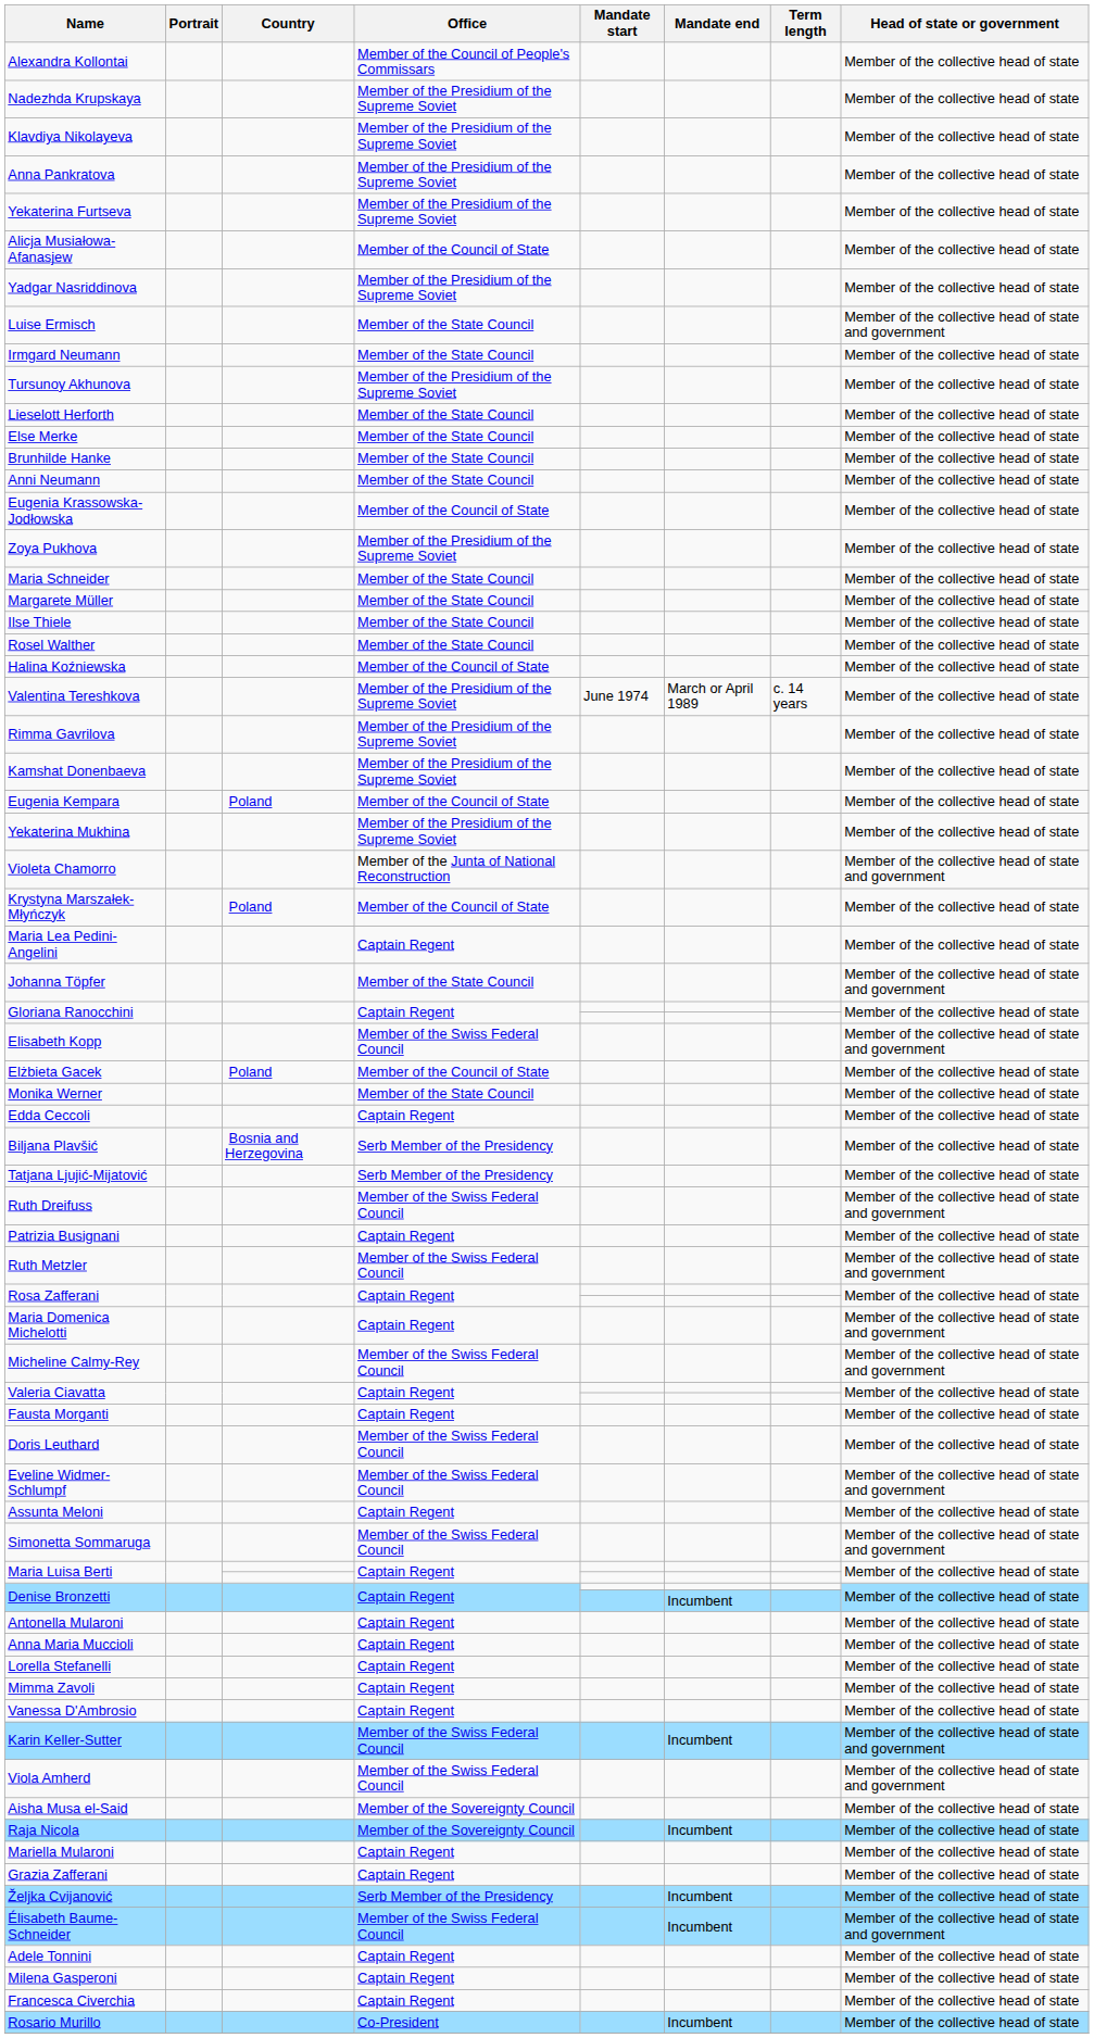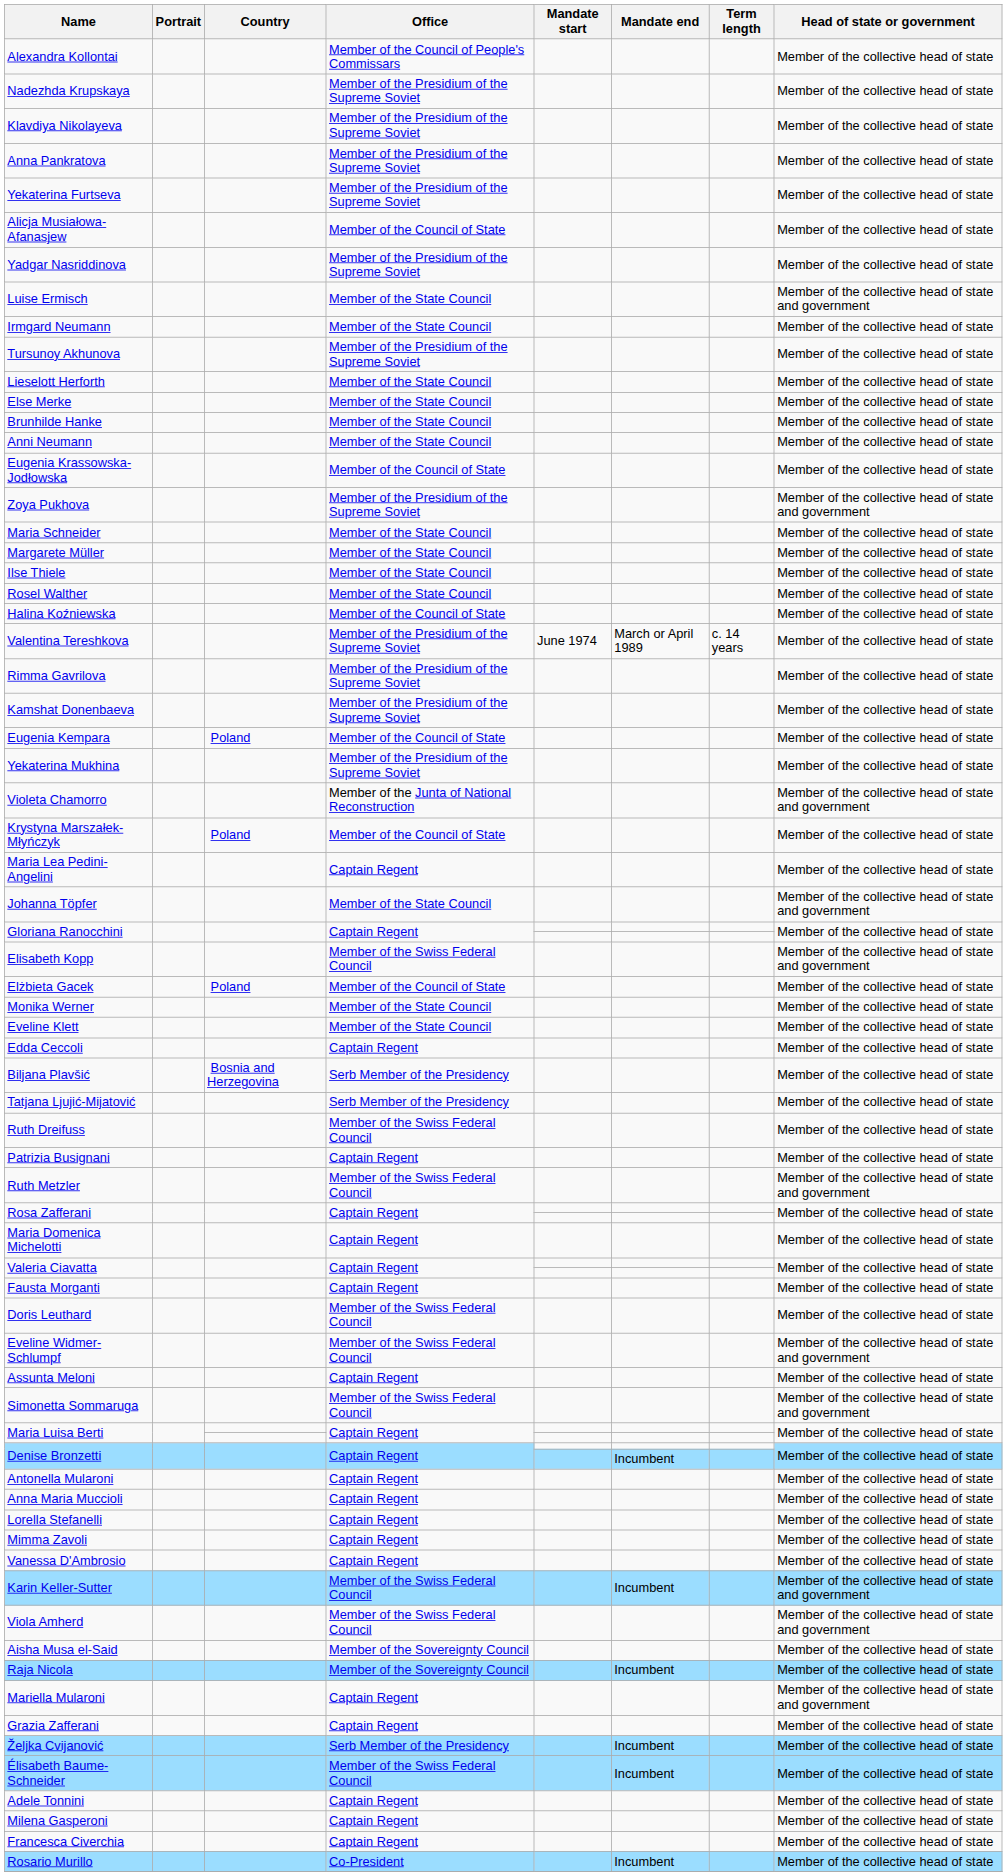 <table class="wikitable sortable">
 <tr>
 <th>Name</th>
 <th class=unsortable>Portrait</th>
 <th>Country</th>
 <th>Office</th>
 <th>Mandate start</th>
 <th>Mandate end</th>
 <th>Term length</th>
 <th>Head of state or government</th>
 </tr>
 <tr>
 <td><a href='#'>Alexandra Kollontai</a></td>
 <td></td>
 <td></td>
 <td><a href='#'>Member of the Council of People's Commissars</a></td>
 <td></td>
 <td></td>
 <td></td>
 <td>Member of the collective head of state</td>
 </tr>
 <tr>
 <td><a href='#'>Nadezhda Krupskaya</a></td>
 <td></td>
 <td></td>
 <td><a href='#'>Member of the Presidium of the Supreme Soviet</a></td>
 <td></td>
 <td></td>
 <td></td>
 <td>Member of the collective head of state</td>
 </tr>
 <tr>
 <td><a href='#'>Klavdiya Nikolayeva</a></td>
 <td></td>
 <td></td>
 <td><a href='#'>Member of the Presidium of the Supreme Soviet</a></td>
 <td></td>
 <td></td>
 <td></td>
 <td>Member of the collective head of state</td>
 </tr>
 <tr>
 <td><a href='#'>Anna Pankratova</a></td>
 <td></td>
 <td></td>
 <td><a href='#'>Member of the Presidium of the Supreme Soviet</a></td>
 <td></td>
 <td></td>
 <td></td>
 <td>Member of the collective head of state</td>
 </tr>
 <tr>
 <td><a href='#'>Yekaterina Furtseva</a></td>
 <td></td>
 <td></td>
 <td><a href='#'>Member of the Presidium of the Supreme Soviet</a></td>
 <td></td>
 <td></td>
 <td></td>
 <td>Member of the collective head of state</td>
 </tr>
 <tr>
 <td><a href='#'>Alicja Musiałowa-Afanasjew</a></td>
 <td></td>
 <td></td>
 <td><a href='#'>Member of the Council of State</a></td>
 <td></td>
 <td></td>
 <td></td>
 <td>Member of the collective head of state</td>
 </tr>
 <tr>
 <td><a href='#'>Yadgar Nasriddinova</a></td>
 <td></td>
 <td></td>
 <td><a href='#'>Member of the Presidium of the Supreme Soviet</a></td>
 <td></td>
 <td></td>
 <td></td>
 <td>Member of the collective head of state</td>
 </tr>
 <tr>
 <td><a href='#'>Luise Ermisch</a></td>
 <td></td>
 <td></td>
 <td><a href='#'>Member of the State Council</a></td>
 <td></td>
 <td></td>
 <td></td>
 <td>Member of the collective head of state and government</td>
 </tr>
 <tr>
 <td><a href='#'>Irmgard Neumann</a></td>
 <td></td>
 <td></td>
 <td><a href='#'>Member of the State Council</a></td>
 <td></td>
 <td></td>
 <td></td>
 <td>Member of the collective head of state</td>
 </tr>
 <tr>
 <td><a href='#'>Tursunoy Akhunova</a></td>
 <td></td>
 <td></td>
 <td><a href='#'>Member of the Presidium of the Supreme Soviet</a></td>
 <td></td>
 <td></td>
 <td></td>
 <td>Member of the collective head of state</td>
 </tr>
 <tr>
 <td><a href='#'>Lieselott Herforth</a></td>
 <td></td>
 <td></td>
 <td><a href='#'>Member of the State Council</a></td>
 <td></td>
 <td></td>
 <td></td>
 <td>Member of the collective head of state</td>
 </tr>
 <tr>
 <td><a href='#'>Else Merke</a></td>
 <td></td>
 <td></td>
 <td><a href='#'>Member of the State Council</a></td>
 <td></td>
 <td></td>
 <td></td>
 <td>Member of the collective head of state</td>
 </tr>
 <tr>
 <td><a href='#'>Brunhilde Hanke</a></td>
 <td></td>
 <td></td>
 <td><a href='#'>Member of the State Council</a></td>
 <td></td>
 <td></td>
 <td></td>
 <td>Member of the collective head of state</td>
 </tr>
 <tr>
 <td><a href='#'>Anni Neumann</a></td>
 <td></td>
 <td></td>
 <td><a href='#'>Member of the State Council</a></td>
 <td></td>
 <td></td>
 <td></td>
 <td>Member of the collective head of state</td>
 </tr>
 <tr>
 <td><a href='#'>Eugenia Krassowska-Jodłowska</a></td>
 <td></td>
 <td></td>
 <td><a href='#'>Member of the Council of State</a></td>
 <td></td>
 <td></td>
 <td></td>
 <td>Member of the collective head of state</td>
 </tr>
 <tr>
 <td><a href='#'>Zoya Pukhova</a></td>
 <td></td>
 <td></td>
 <td><a href='#'>Member of the Presidium of the Supreme Soviet</a></td>
 <td></td>
 <td></td>
 <td></td>
-<td>Member of the collective head of state</td>
+<td>Member of the collective head of state and government</td>
 </tr>
 <tr>
 <td><a href='#'>Maria Schneider</a></td>
 <td></td>
 <td></td>
 <td><a href='#'>Member of the State Council</a></td>
 <td></td>
 <td></td>
 <td></td>
 <td>Member of the collective head of state</td>
 </tr>
 <tr>
 <td><a href='#'>Margarete Müller</a></td>
 <td></td>
 <td></td>
 <td><a href='#'>Member of the State Council</a></td>
 <td></td>
 <td></td>
 <td></td>
 <td>Member of the collective head of state</td>
 </tr>
 <tr>
 <td><a href='#'>Ilse Thiele</a></td>
 <td></td>
 <td></td>
 <td><a href='#'>Member of the State Council</a></td>
 <td></td>
 <td></td>
 <td></td>
 <td>Member of the collective head of state</td>
 </tr>
 <tr>
 <td><a href='#'>Rosel Walther</a></td>
 <td></td>
 <td></td>
 <td><a href='#'>Member of the State Council</a></td>
 <td></td>
 <td></td>
 <td></td>
 <td>Member of the collective head of state</td>
 </tr>
 <tr>
 <td><a href='#'>Halina Koźniewska</a></td>
 <td></td>
 <td></td>
 <td><a href='#'>Member of the Council of State</a></td>
 <td></td>
 <td></td>
 <td></td>
 <td>Member of the collective head of state</td>
 </tr>
 <tr>
 <td><a href='#'>Valentina Tereshkova</a></td>
 <td></td>
 <td></td>
 <td><a href='#'>Member of the Presidium of the Supreme Soviet</a></td>
 <td>June 1974</td>
 <td>March or April 1989</td>
 <td>c. 14 years</td>
 <td>Member of the collective head of state</td>
 </tr>
 <tr>
 <td><a href='#'>Rimma Gavrilova</a></td>
 <td></td>
 <td></td>
 <td><a href='#'>Member of the Presidium of the Supreme Soviet</a></td>
 <td></td>
 <td></td>
 <td></td>
 <td>Member of the collective head of state</td>
 </tr>
 <tr>
 <td><a href='#'>Kamshat Donenbaeva</a></td>
 <td></td>
 <td></td>
 <td><a href='#'>Member of the Presidium of the Supreme Soviet</a></td>
 <td></td>
 <td></td>
 <td></td>
 <td>Member of the collective head of state</td>
 </tr>
 <tr>
 <td><a href='#'>Eugenia Kempara</a></td>
 <td></td>
 <td> <a href='#'>Poland</a></td>
 <td><a href='#'>Member of the Council of State</a></td>
 <td></td>
 <td></td>
 <td></td>
 <td>Member of the collective head of state</td>
 </tr>
 <tr>
 <td><a href='#'>Yekaterina Mukhina</a></td>
 <td></td>
 <td></td>
 <td><a href='#'>Member of the Presidium of the Supreme Soviet</a></td>
 <td></td>
 <td></td>
 <td></td>
 <td>Member of the collective head of state</td>
 </tr>
 <tr>
 <td><a href='#'>Violeta Chamorro</a></td>
 <td></td>
 <td></td>
 <td>Member of the <a href='#'>Junta of National Reconstruction</a></td>
 <td></td>
 <td></td>
 <td></td>
 <td>Member of the collective head of state and government</td>
 </tr>
 <tr>
 <td><a href='#'>Krystyna Marszałek-Młyńczyk</a></td>
 <td></td>
 <td> <a href='#'>Poland</a></td>
 <td><a href='#'>Member of the Council of State</a></td>
 <td></td>
 <td></td>
 <td></td>
 <td>Member of the collective head of state</td>
 </tr>
 <tr>
 <td><a href='#'>Maria Lea Pedini-Angelini</a></td>
 <td></td>
 <td></td>
 <td><a href='#'>Captain Regent</a></td>
 <td></td>
 <td></td>
 <td></td>
 <td>Member of the collective head of state</td>
 </tr>
 <tr>
 <td><a href='#'>Johanna Töpfer</a></td>
 <td></td>
 <td></td>
 <td><a href='#'>Member of the State Council</a></td>
 <td></td>
 <td></td>
 <td></td>
 <td>Member of the collective head of state and government</td>
 </tr>
 <tr>
 <td rowspan="2"><a href='#'>Gloriana Ranocchini</a></td>
 <td rowspan="2"></td>
 <td rowspan="2"></td>
 <td rowspan="2"><a href='#'>Captain Regent</a></td>
 <td></td>
 <td></td>
 <td></td>
 <td rowspan="2">Member of the collective head of state</td>
 </tr>
 <tr>
 <td></td>
 <td></td>
 <td></td>
 </tr>
 <tr>
 <td><a href='#'>Elisabeth Kopp</a></td>
 <td></td>
 <td></td>
 <td><a href='#'>Member of the Swiss Federal Council</a></td>
 <td></td>
 <td></td>
 <td></td>
 <td>Member of the collective head of state and government</td>
 </tr>
 <tr>
 <td><a href='#'>Elżbieta Gacek</a></td>
 <td></td>
 <td> <a href='#'>Poland</a></td>
 <td><a href='#'>Member of the Council of State</a></td>
 <td></td>
 <td></td>
 <td></td>
 <td>Member of the collective head of state</td>
 </tr>
 <tr>
 <td><a href='#'>Monika Werner</a></td>
 <td></td>
 <td></td>
 <td><a href='#'>Member of the State Council</a></td>
 <td></td>
 <td></td>
 <td></td>
 <td>Member of the collective head of state</td>
 </tr>
 <tr>
+<td><a href='#'>Eveline Klett</a></td>
+<td></td>
+<td></td>
+<td><a href='#'>Member of the State Council</a></td>
+<td></td>
+<td></td>
+<td></td>
+<td>Member of the collective head of state</td>
+</tr>
+<tr>
 <td><a href='#'>Edda Ceccoli</a></td>
 <td></td>
 <td></td>
 <td><a href='#'>Captain Regent</a></td>
 <td></td>
 <td></td>
 <td></td>
 <td>Member of the collective head of state</td>
 </tr>
 <tr>
 <td><a href='#'>Biljana Plavšić</a></td>
 <td></td>
 <td> <a href='#'>Bosnia and Herzegovina</a></td>
 <td><a href='#'>Serb Member of the Presidency</a></td>
 <td></td>
 <td></td>
 <td></td>
 <td>Member of the collective head of state</td>
 </tr>
 <tr>
 <td><a href='#'>Tatjana Ljujić-Mijatović</a></td>
 <td></td>
 <td></td>
 <td><a href='#'>Serb Member of the Presidency</a></td>
 <td></td>
 <td></td>
 <td></td>
 <td>Member of the collective head of state</td>
 </tr>
 <tr>
 <td><a href='#'>Ruth Dreifuss</a></td>
 <td></td>
 <td></td>
 <td><a href='#'>Member of the Swiss Federal Council</a></td>
 <td></td>
 <td></td>
 <td></td>
-<td>Member of the collective head of state and government</td>
+<td>Member of the collective head of state</td>
 </tr>
 <tr>
 <td><a href='#'>Patrizia Busignani</a></td>
 <td></td>
 <td></td>
 <td><a href='#'>Captain Regent</a></td>
 <td></td>
 <td></td>
 <td></td>
 <td>Member of the collective head of state</td>
 </tr>
 <tr>
 <td><a href='#'>Ruth Metzler</a></td>
 <td></td>
 <td></td>
 <td><a href='#'>Member of the Swiss Federal Council</a></td>
 <td></td>
 <td></td>
 <td></td>
 <td>Member of the collective head of state and government</td>
 </tr>
 <tr>
 <td rowspan="2"><a href='#'>Rosa Zafferani</a></td>
 <td rowspan="2"></td>
 <td rowspan="2"></td>
 <td rowspan="2"><a href='#'>Captain Regent</a></td>
 <td></td>
 <td></td>
 <td></td>
 <td rowspan="2">Member of the collective head of state</td>
 </tr>
 <tr>
 <td></td>
 <td></td>
 <td></td>
 </tr>
 <tr>
 <td><a href='#'>Maria Domenica Michelotti</a></td>
 <td></td>
 <td></td>
 <td><a href='#'>Captain Regent</a></td>
 <td></td>
 <td></td>
 <td></td>
-<td>Member of the collective head of state and government</td>
-</tr>
-<tr>
-<td><a href='#'>Micheline Calmy-Rey</a></td>
-<td></td>
-<td></td>
-<td><a href='#'>Member of the Swiss Federal Council</a></td>
-<td></td>
-<td></td>
-<td></td>
-<td>Member of the collective head of state and government</td>
+<td>Member of the collective head of state</td>
 </tr>
 <tr>
 <td rowspan=2><a href='#'>Valeria Ciavatta</a></td>
 <td rowspan=2></td>
 <td rowspan=2></td>
 <td rowspan=2><a href='#'>Captain Regent</a></td>
 <td></td>
 <td></td>
 <td></td>
 <td rowspan=2>Member of the collective head of state</td>
 </tr>
 <tr>
 <td></td>
 <td></td>
 <td></td>
 </tr>
 <tr>
 <td><a href='#'>Fausta Morganti</a></td>
 <td></td>
 <td></td>
 <td><a href='#'>Captain Regent</a></td>
 <td></td>
 <td></td>
 <td></td>
 <td>Member of the collective head of state</td>
 </tr>
 <tr>
 <td><a href='#'>Doris Leuthard</a></td>
 <td></td>
 <td></td>
 <td><a href='#'>Member of the Swiss Federal Council</a></td>
 <td></td>
 <td></td>
 <td></td>
 <td>Member of the collective head of state</td>
 </tr>
 <tr>
 <td><a href='#'>Eveline Widmer-Schlumpf</a></td>
 <td></td>
 <td></td>
 <td><a href='#'>Member of the Swiss Federal Council</a></td>
 <td></td>
 <td></td>
 <td></td>
 <td>Member of the collective head of state and government</td>
 </tr>
 <tr>
 <td><a href='#'>Assunta Meloni</a></td>
 <td></td>
 <td></td>
 <td><a href='#'>Captain Regent</a></td>
 <td></td>
 <td></td>
 <td></td>
 <td>Member of the collective head of state</td>
 </tr>
 <tr>
 <td><a href='#'>Simonetta Sommaruga</a></td>
 <td></td>
 <td></td>
 <td><a href='#'>Member of the Swiss Federal Council</a></td>
 <td></td>
 <td></td>
 <td></td>
 <td>Member of the collective head of state and government</td>
 </tr>
 <tr>
 <td rowspan=2><a href='#'>Maria Luisa Berti</a></td>
 <td rowspan=2></td>
 <td></td>
 <td rowspan=2><a href='#'>Captain Regent</a></td>
 <td></td>
 <td></td>
 <td></td>
 <td rowspan=2>Member of the collective head of state</td>
 </tr>
 <tr>
 <td></td>
 <td></td>
 <td></td>
 <td></td>
 </tr>
 <tr>
 <td rowspan="2" style="background-color: #9BDDFF"><a href='#'>Denise Bronzetti</a></td>
 <td rowspan="2" style="background-color: #9BDDFF"></td>
 <td rowspan="2" style="background-color: #9BDDFF"></td>
 <td rowspan="2" style="background-color: #9BDDFF"><a href='#'>Captain Regent</a></td>
 <td></td>
 <td></td>
 <td></td>
 <td rowspan="2" style="background-color: #9BDDFF">Member of the collective head of state</td>
 </tr>
 <tr style="background-color: #9BDDFF">
 <td></td>
 <td>Incumbent</td>
 <td></td>
 </tr>
 <tr>
 <td><a href='#'>Antonella Mularoni</a></td>
 <td></td>
 <td></td>
 <td><a href='#'>Captain Regent</a></td>
 <td></td>
 <td></td>
 <td></td>
 <td>Member of the collective head of state</td>
 </tr>
 <tr>
 <td><a href='#'>Anna Maria Muccioli</a></td>
 <td></td>
 <td></td>
 <td><a href='#'>Captain Regent</a></td>
 <td></td>
 <td></td>
 <td></td>
 <td>Member of the collective head of state</td>
 </tr>
 <tr>
 <td><a href='#'>Lorella Stefanelli</a></td>
 <td></td>
 <td></td>
 <td><a href='#'>Captain Regent</a></td>
 <td></td>
 <td></td>
 <td></td>
 <td>Member of the collective head of state</td>
 </tr>
 <tr>
 <td><a href='#'>Mimma Zavoli</a></td>
 <td></td>
 <td></td>
 <td><a href='#'>Captain Regent</a></td>
 <td></td>
 <td></td>
 <td></td>
 <td>Member of the collective head of state</td>
 </tr>
 <tr>
 <td><a href='#'>Vanessa D'Ambrosio</a></td>
 <td></td>
 <td></td>
 <td><a href='#'>Captain Regent</a></td>
 <td></td>
 <td></td>
 <td></td>
 <td>Member of the collective head of state</td>
 </tr>
 <tr style="background-color: #9BDDFF">
 <td><a href='#'>Karin Keller-Sutter</a></td>
 <td></td>
 <td></td>
 <td><a href='#'>Member of the Swiss Federal Council</a></td>
 <td></td>
 <td>Incumbent</td>
 <td></td>
 <td>Member of the collective head of state and government</td>
 </tr>
 <tr>
 <td><a href='#'>Viola Amherd</a></td>
 <td></td>
 <td></td>
 <td><a href='#'>Member of the Swiss Federal Council</a></td>
 <td></td>
 <td></td>
 <td></td>
 <td>Member of the collective head of state and government</td>
 </tr>
 <tr>
 <td><a href='#'>Aisha Musa el-Said</a></td>
 <td></td>
 <td></td>
 <td><a href='#'>Member of the Sovereignty Council</a></td>
 <td></td>
 <td></td>
 <td></td>
 <td>Member of the collective head of state</td>
 </tr>
 <tr style="background-color: #9BDDFF">
 <td><a href='#'>Raja Nicola</a></td>
 <td></td>
 <td></td>
 <td><a href='#'>Member of the Sovereignty Council</a></td>
 <td></td>
 <td>Incumbent</td>
 <td></td>
 <td>Member of the collective head of state</td>
 </tr>
 <tr>
 <td><a href='#'>Mariella Mularoni</a></td>
 <td></td>
 <td></td>
 <td><a href='#'>Captain Regent</a></td>
 <td></td>
 <td></td>
 <td></td>
-<td>Member of the collective head of state</td>
+<td>Member of the collective head of state and government</td>
 </tr>
 <tr>
 <td><a href='#'>Grazia Zafferani</a></td>
 <td></td>
 <td></td>
 <td><a href='#'>Captain Regent</a></td>
 <td></td>
 <td></td>
 <td></td>
 <td>Member of the collective head of state</td>
 </tr>
 <tr style="background-color: #9BDDFF">
 <td><a href='#'>Željka Cvijanović</a></td>
 <td></td>
 <td></td>
 <td><a href='#'>Serb Member of the Presidency</a></td>
 <td></td>
 <td>Incumbent</td>
 <td></td>
 <td>Member of the collective head of state</td>
 </tr>
 <tr style="background-color: #9BDDFF">
 <td><a href='#'>Élisabeth Baume-Schneider</a></td>
 <td></td>
 <td></td>
 <td><a href='#'>Member of the Swiss Federal Council</a></td>
 <td></td>
 <td>Incumbent</td>
 <td></td>
-<td>Member of the collective head of state and government</td>
+<td>Member of the collective head of state</td>
 </tr>
 <tr>
 <td><a href='#'>Adele Tonnini</a></td>
 <td></td>
 <td></td>
 <td><a href='#'>Captain Regent</a></td>
 <td></td>
 <td></td>
 <td></td>
 <td>Member of the collective head of state</td>
 </tr>
 <tr>
 <td><a href='#'>Milena Gasperoni</a></td>
 <td></td>
 <td></td>
 <td><a href='#'>Captain Regent</a></td>
 <td></td>
 <td></td>
 <td></td>
 <td>Member of the collective head of state</td>
 </tr>
 <tr>
 <td><a href='#'>Francesca Civerchia</a></td>
 <td></td>
 <td></td>
 <td><a href='#'>Captain Regent</a></td>
 <td></td>
 <td></td>
 <td></td>
 <td>Member of the collective head of state</td>
 </tr>
 <tr style="background-color: #9BDDFF">
 <td><a href='#'>Rosario Murillo</a></td>
 <td></td>
 <td></td>
 <td><a href='#'>Co-President</a></td>
 <td></td>
 <td>Incumbent</td>
 <td></td>
 <td>Member of the collective head of state</td>
 </tr>
 <tr>
 </tr>
 </table>
